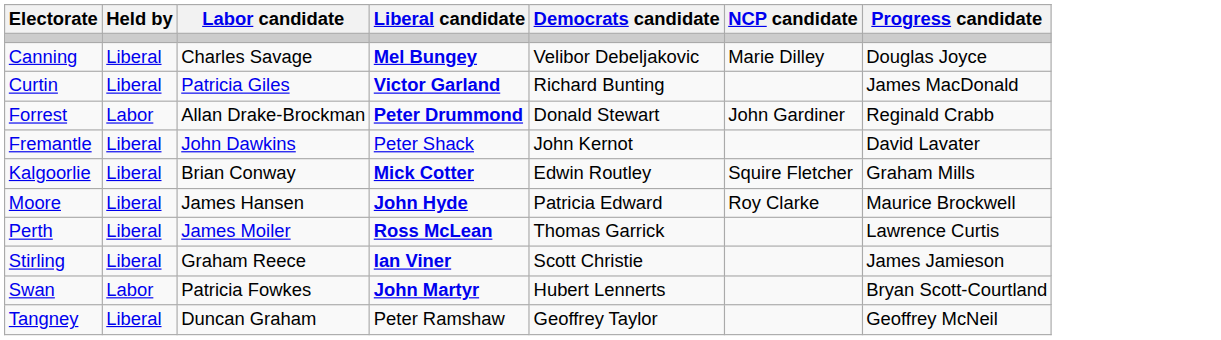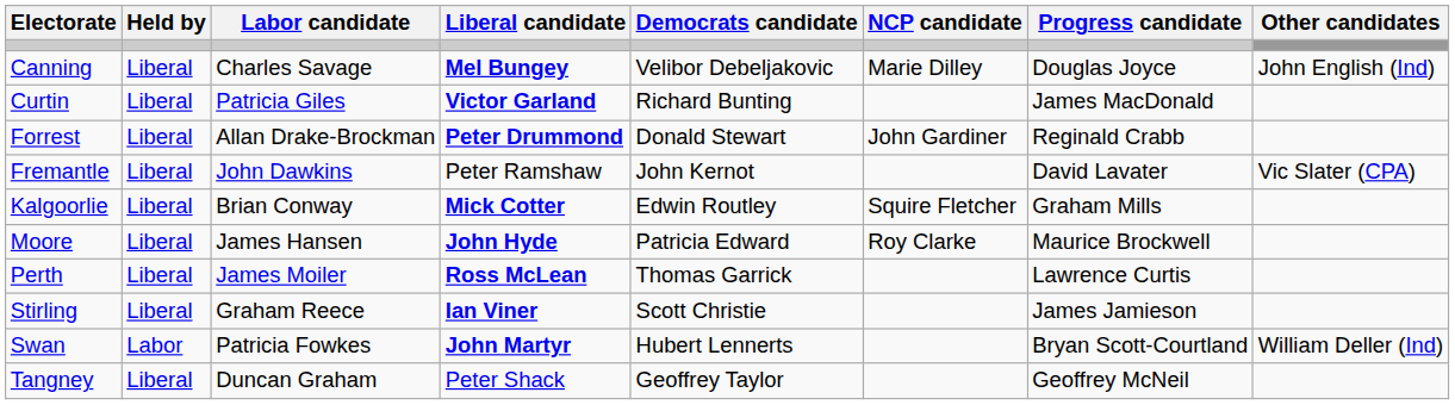 <table class="wikitable">
 <tr>
 <th>Electorate</th>
 <th>Held by</th>
 <th><a href='#'>Labor</a> candidate</th>
 <th><a href='#'>Liberal</a> candidate</th>
 <th><a href='#'>Democrats</a> candidate</th>
 <th><a href='#'>NCP</a> candidate</th>
 <th><a href='#'>Progress</a> candidate</th>
+<th>Other candidates</th>
 </tr>
 <tr bgcolor="#cccccc">
 <td></td>
 <td></td>
 <td></td>
 <td></td>
 <td></td>
 <td></td>
 <td></td>
+<td bgcolor="#999999"></td>
 </tr>
 <tr>
 <td><a href='#'>Canning</a></td>
 <td><a href='#'>Liberal</a></td>
 <td>Charles Savage</td>
 <td><strong><a href='#'>Mel Bungey</a></strong></td>
 <td>Velibor Debeljakovic</td>
 <td>Marie Dilley</td>
 <td>Douglas Joyce</td>
+<td>John English (<a href='#'>Ind</a>)</td>
 </tr>
 <tr>
 <td><a href='#'>Curtin</a></td>
 <td><a href='#'>Liberal</a></td>
 <td><a href='#'>Patricia Giles</a></td>
 <td><strong><a href='#'>Victor Garland</a></strong></td>
 <td>Richard Bunting</td>
 <td></td>
 <td>James MacDonald</td>
+<td></td>
 </tr>
 <tr>
 <td><a href='#'>Forrest</a></td>
-<td><a href='#'>Labor</a></td>
+<td><a href='#'>Liberal</a></td>
 <td>Allan Drake-Brockman</td>
 <td><strong><a href='#'>Peter Drummond</a></strong></td>
 <td>Donald Stewart</td>
 <td>John Gardiner</td>
 <td>Reginald Crabb</td>
+<td></td>
 </tr>
 <tr>
 <td><a href='#'>Fremantle</a></td>
 <td><a href='#'>Liberal</a></td>
 <td><a href='#'>John Dawkins</a></td>
-<td><a href='#'>Peter Shack</a></td>
+<td>Peter Ramshaw</td>
 <td>John Kernot</td>
 <td></td>
 <td>David Lavater</td>
+<td>Vic Slater (<a href='#'>CPA</a>)</td>
 </tr>
 <tr>
 <td><a href='#'>Kalgoorlie</a></td>
 <td><a href='#'>Liberal</a></td>
 <td>Brian Conway</td>
 <td><strong><a href='#'>Mick Cotter</a></strong></td>
 <td>Edwin Routley</td>
 <td>Squire Fletcher</td>
 <td>Graham Mills</td>
+<td></td>
 </tr>
 <tr>
 <td><a href='#'>Moore</a></td>
 <td><a href='#'>Liberal</a></td>
 <td>James Hansen</td>
 <td><strong><a href='#'>John Hyde</a></strong></td>
 <td>Patricia Edward</td>
 <td>Roy Clarke</td>
 <td>Maurice Brockwell</td>
+<td></td>
 </tr>
 <tr>
 <td><a href='#'>Perth</a></td>
 <td><a href='#'>Liberal</a></td>
 <td><a href='#'>James Moiler</a></td>
 <td><strong><a href='#'>Ross McLean</a></strong></td>
 <td>Thomas Garrick</td>
 <td></td>
 <td>Lawrence Curtis</td>
+<td></td>
 </tr>
 <tr>
 <td><a href='#'>Stirling</a></td>
 <td><a href='#'>Liberal</a></td>
 <td>Graham Reece</td>
 <td><strong><a href='#'>Ian Viner</a></strong></td>
 <td>Scott Christie</td>
 <td></td>
 <td>James Jamieson</td>
+<td></td>
 </tr>
 <tr>
 <td><a href='#'>Swan</a></td>
 <td><a href='#'>Labor</a></td>
 <td>Patricia Fowkes</td>
 <td><strong><a href='#'>John Martyr</a></strong></td>
 <td>Hubert Lennerts</td>
 <td></td>
 <td>Bryan Scott-Courtland</td>
+<td>William Deller (<a href='#'>Ind</a>)</td>
 </tr>
 <tr>
 <td><a href='#'>Tangney</a></td>
 <td><a href='#'>Liberal</a></td>
 <td>Duncan Graham</td>
-<td>Peter Ramshaw</td>
+<td><a href='#'>Peter Shack</a></td>
 <td>Geoffrey Taylor</td>
 <td></td>
 <td>Geoffrey McNeil</td>
+<td></td>
 </tr>
 </table>
